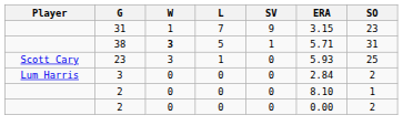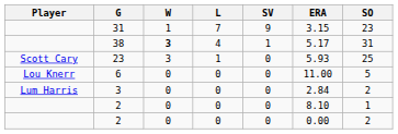 <table class="wikitable sortable">
 <tr>
 <th bgcolor="#DDDDFF" width="16%">Player</th>
 <th bgcolor="#DDDDFF" width="9%">G</th>
 <th bgcolor="#DDDDFF" width="9%">W</th>
 <th bgcolor="#DDDDFF" width="9%">L</th>
 <th bgcolor="#DDDDFF" width="9%">SV</th>
 <th bgcolor="#DDDDFF" width="9%">ERA</th>
 <th bgcolor="#DDDDFF" width="9%">SO</th>
 </tr>
 <tr align="center">
 <td></td>
 <td>31</td>
 <td>1</td>
 <td>7</td>
 <td>9</td>
 <td>3.15</td>
 <td>23</td>
 </tr>
 <tr align=center>
 <td></td>
 <td>38</td>
 <td><strong>3</strong></td>
-<td>5</td>
+<td>4</td>
 <td>1</td>
-<td>5.71</td>
+<td>5.17</td>
 <td>31</td>
 </tr>
 <tr align="center">
 <td><a href='#'>Scott Cary</a></td>
 <td>23</td>
 <td>3</td>
 <td>1</td>
 <td>0</td>
 <td>5.93</td>
 <td>25</td>
+</tr>
+<tr align="center">
+<td><a href='#'>Lou Knerr</a></td>
+<td>6</td>
+<td>0</td>
+<td>0</td>
+<td>0</td>
+<td>11.00</td>
+<td>5</td>
 </tr>
 <tr align="center">
 <td><a href='#'>Lum Harris</a></td>
 <td>3</td>
 <td>0</td>
 <td>0</td>
 <td>0</td>
 <td>2.84</td>
 <td>2</td>
 </tr>
 <tr align="center">
 <td></td>
 <td>2</td>
 <td>0</td>
 <td>0</td>
 <td>0</td>
 <td>8.10</td>
 <td>1</td>
 </tr>
 <tr align="center">
 <td></td>
 <td>2</td>
 <td>0</td>
 <td>0</td>
 <td>0</td>
 <td>0.00</td>
 <td>2</td>
 </tr>
 </table>
